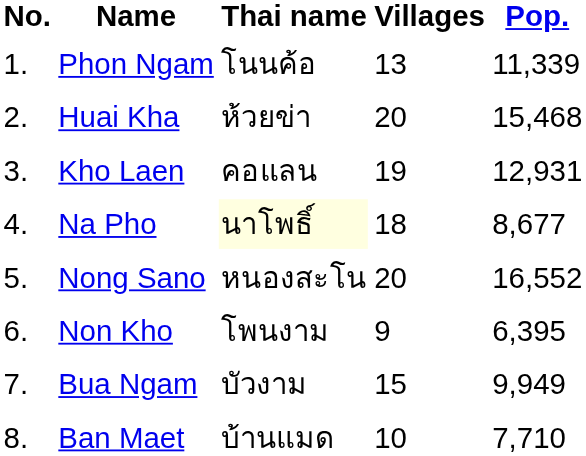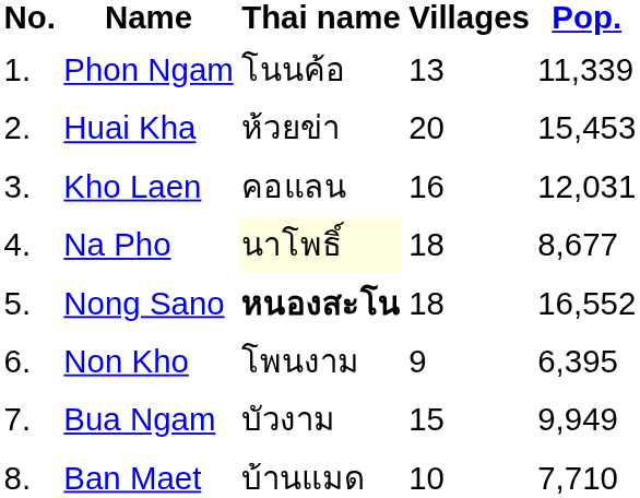 <table>
 <tr>
 <th>No.</th>
 <th>Name</th>
 <th>Thai name</th>
 <th>Villages</th>
 <th><a href='#'>Pop.</a></th>
 </tr>
 <tr>
 <td>1.</td>
 <td><a href='#'>Phon Ngam</a></td>
 <td>โนนค้อ</td>
 <td>13</td>
 <td>11,339</td>
 <td></td>
 </tr>
 <tr>
 <td>2.</td>
 <td><a href='#'>Huai Kha</a></td>
 <td>ห้วยข่า</td>
 <td>20</td>
-<td>15,468</td>
+<td>15,453</td>
 <td></td>
 </tr>
 <tr>
 <td>3.</td>
 <td><a href='#'>Kho Laen</a></td>
 <td>คอแลน</td>
-<td>19</td>
-<td>12,931</td>
+<td>16</td>
+<td>12,031</td>
 <td></td>
 </tr>
 <tr>
 <td>4.</td>
 <td><a href='#'>Na Pho</a></td>
 <td style="background: lightyellow;">นาโพธิ์</td>
 <td>18</td>
 <td>8,677</td>
 <td></td>
 </tr>
 <tr>
 <td>5.</td>
 <td><a href='#'>Nong Sano</a></td>
-<td>หนองสะโน</td>
-<td>20</td>
+<td><strong>หนองสะโน</strong></td>
+<td>18</td>
 <td>16,552</td>
 <td></td>
 </tr>
 <tr>
 <td>6.</td>
 <td><a href='#'>Non Kho</a></td>
 <td>โพนงาม</td>
 <td>9</td>
 <td>6,395</td>
 <td></td>
 </tr>
 <tr>
 <td>7.</td>
 <td><a href='#'>Bua Ngam</a></td>
 <td>บัวงาม</td>
 <td>15</td>
 <td>9,949</td>
 <td></td>
 </tr>
 <tr>
 <td>8.</td>
 <td><a href='#'>Ban Maet</a></td>
 <td>บ้านแมด</td>
 <td>10</td>
 <td>7,710</td>
 <td></td>
 </tr>
 </table>
